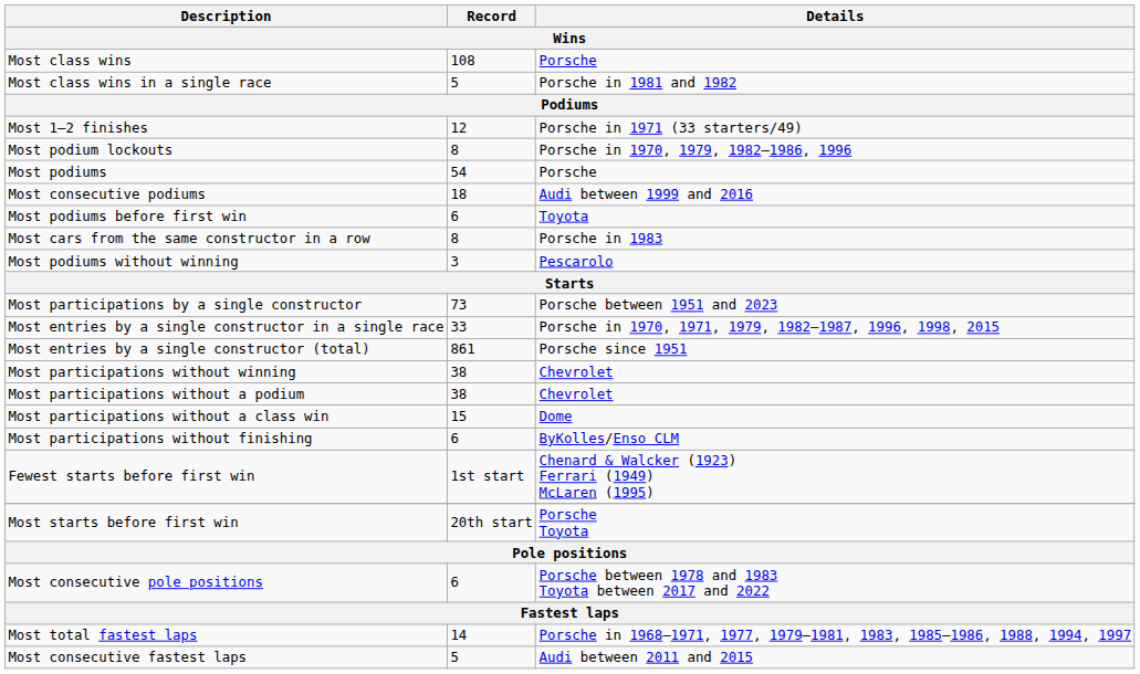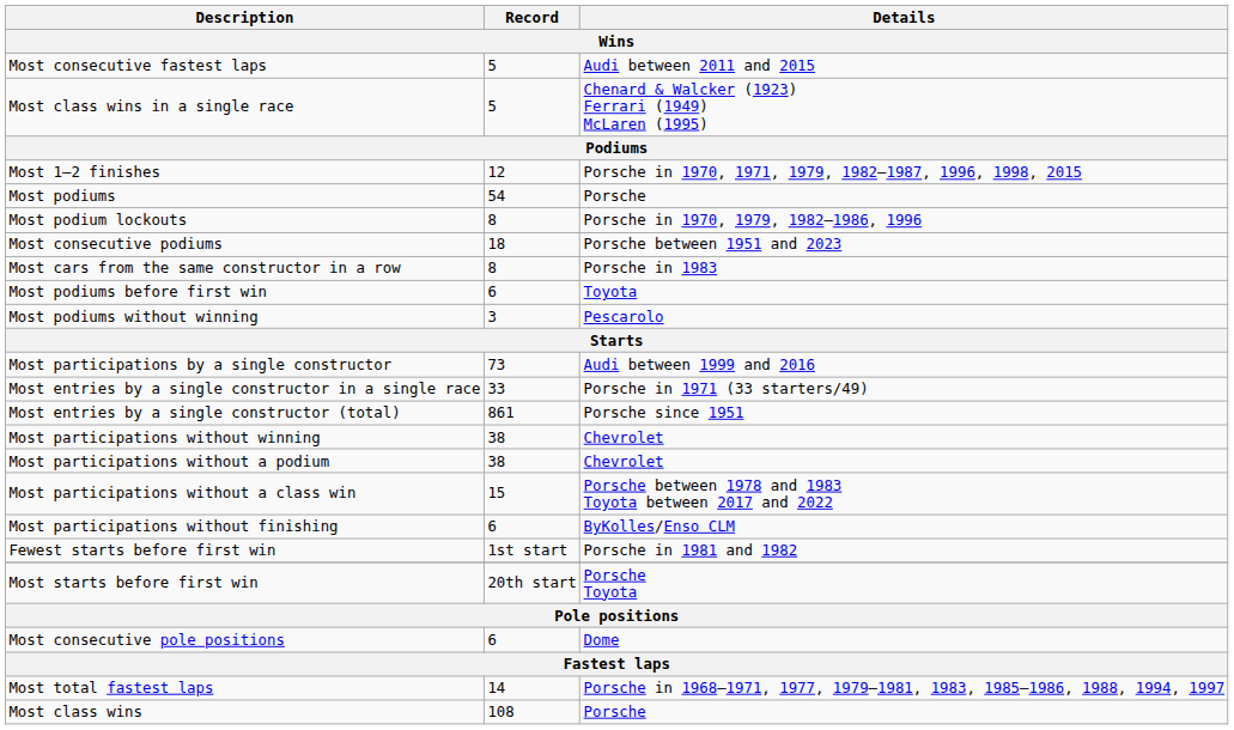 <table class="wikitable">
 <tr>
 <th>Description</th>
 <th>Record</th>
 <th>Details</th>
 </tr>
 <tr>
 <th colspan="3">Wins</th>
 </tr>
 <tr>
-<td>Most class wins</td>
-<td>108</td>
-<td> <a href='#'>Porsche</a></td>
+<td>Most consecutive fastest laps</td>
+<td>5</td>
+<td> <a href='#'>Audi</a> between <a href='#'>2011</a> and <a href='#'>2015</a></td>
 </tr>
 <tr>
 <td>Most class wins in a single race</td>
 <td>5</td>
-<td> Porsche in <a href='#'>1981</a> and <a href='#'>1982</a></td>
+<td> <a href='#'>Chenard & Walcker</a> (<a href='#'>1923</a>) <br> <a href='#'>Ferrari</a> (<a href='#'>1949</a>) <br> <a href='#'>McLaren</a> (<a href='#'>1995</a>)</td>
 </tr>
 <tr>
 <th colspan="3">Podiums</th>
 </tr>
 <tr>
 <td>Most 1–2 finishes</td>
 <td>12</td>
-<td> Porsche in <a href='#'>1971</a> (33 starters/49)</td>
+<td> Porsche in <a href='#'>1970</a>, <a href='#'>1971</a>, <a href='#'>1979</a>, <a href='#'>1982</a>–<a href='#'>1987</a>, <a href='#'>1996</a>, <a href='#'>1998</a>, <a href='#'>2015</a></td>
+</tr>
+<tr>
+<td>Most podiums</td>
+<td>54</td>
+<td> Porsche</td>
 </tr>
 <tr>
 <td>Most podium lockouts</td>
 <td>8</td>
 <td> Porsche in <a href='#'>1970</a>, <a href='#'>1979</a>, <a href='#'>1982</a>–<a href='#'>1986</a>, <a href='#'>1996</a></td>
 </tr>
 <tr>
-<td>Most podiums</td>
-<td>54</td>
-<td> Porsche</td>
+<td>Most consecutive podiums</td>
+<td>18</td>
+<td> Porsche between <a href='#'>1951</a> and <a href='#'>2023</a></td>
 </tr>
 <tr>
-<td>Most consecutive podiums</td>
-<td>18</td>
-<td> <a href='#'>Audi</a> between <a href='#'>1999</a> and <a href='#'>2016</a></td>
+<td>Most cars from the same constructor in a row</td>
+<td>8</td>
+<td> Porsche in <a href='#'>1983</a></td>
 </tr>
 <tr>
 <td>Most podiums before first win</td>
 <td>6</td>
 <td> <a href='#'>Toyota</a></td>
-</tr>
-<tr>
-<td>Most cars from the same constructor in a row</td>
-<td>8</td>
-<td> Porsche in <a href='#'>1983</a></td>
 </tr>
 <tr>
 <td>Most podiums without winning</td>
 <td>3</td>
 <td> <a href='#'>Pescarolo</a></td>
 </tr>
 <tr>
 <th colspan="3">Starts</th>
 </tr>
 <tr>
 <td>Most participations by a single constructor</td>
 <td>73</td>
-<td> Porsche between <a href='#'>1951</a> and <a href='#'>2023</a></td>
+<td> <a href='#'>Audi</a> between <a href='#'>1999</a> and <a href='#'>2016</a></td>
 </tr>
 <tr>
 <td>Most entries by a single constructor in a single race</td>
 <td>33</td>
-<td> Porsche in <a href='#'>1970</a>, <a href='#'>1971</a>, <a href='#'>1979</a>, <a href='#'>1982</a>–<a href='#'>1987</a>, <a href='#'>1996</a>, <a href='#'>1998</a>, <a href='#'>2015</a></td>
+<td> Porsche in <a href='#'>1971</a> (33 starters/49)</td>
 </tr>
 <tr>
 <td>Most entries by a single constructor (total)</td>
 <td>861</td>
 <td> Porsche since <a href='#'>1951</a></td>
 </tr>
 <tr>
 <td>Most participations without winning</td>
 <td>38</td>
 <td> <a href='#'>Chevrolet</a></td>
 </tr>
 <tr>
 <td>Most participations without a podium</td>
 <td>38</td>
 <td> <a href='#'>Chevrolet</a></td>
 </tr>
 <tr>
 <td>Most participations without a class win</td>
 <td>15</td>
-<td> <a href='#'>Dome</a></td>
+<td> <a href='#'>Porsche</a> between <a href='#'>1978</a> and <a href='#'>1983</a><br> <a href='#'>Toyota</a> between <a href='#'>2017</a> and <a href='#'>2022</a></td>
 </tr>
 <tr>
 <td>Most participations without finishing</td>
 <td>6</td>
 <td> <a href='#'>ByKolles</a>/<a href='#'>Enso CLM</a></td>
 </tr>
 <tr>
 <td>Fewest starts before first win</td>
 <td>1st start</td>
-<td> <a href='#'>Chenard & Walcker</a> (<a href='#'>1923</a>) <br> <a href='#'>Ferrari</a> (<a href='#'>1949</a>) <br> <a href='#'>McLaren</a> (<a href='#'>1995</a>)</td>
+<td> Porsche in <a href='#'>1981</a> and <a href='#'>1982</a></td>
 </tr>
 <tr>
 </tr>
 <tr>
 <td>Most starts before first win</td>
 <td>20th start</td>
 <td> <a href='#'>Porsche</a> <br> <a href='#'>Toyota</a></td>
 </tr>
 <tr>
 <th colspan="3">Pole positions</th>
 </tr>
 <tr>
 <td>Most consecutive <a href='#'>pole positions</a></td>
 <td>6</td>
-<td> <a href='#'>Porsche</a> between <a href='#'>1978</a> and <a href='#'>1983</a><br> <a href='#'>Toyota</a> between <a href='#'>2017</a> and <a href='#'>2022</a></td>
+<td> <a href='#'>Dome</a></td>
 </tr>
 <tr>
 <th colspan="3">Fastest laps</th>
 </tr>
 <tr>
 <td>Most total <a href='#'>fastest laps</a></td>
 <td>14</td>
 <td> <a href='#'>Porsche</a> in <a href='#'>1968</a>–<a href='#'>1971</a>, <a href='#'>1977</a>, <a href='#'>1979</a>–<a href='#'>1981</a>, <a href='#'>1983</a>, <a href='#'>1985</a>–<a href='#'>1986</a>, <a href='#'>1988</a>, <a href='#'>1994</a>, <a href='#'>1997</a></td>
 </tr>
 <tr>
-<td>Most consecutive fastest laps</td>
-<td>5</td>
-<td> <a href='#'>Audi</a> between <a href='#'>2011</a> and <a href='#'>2015</a></td>
+<td>Most class wins</td>
+<td>108</td>
+<td> <a href='#'>Porsche</a></td>
 </tr>
 </table>
